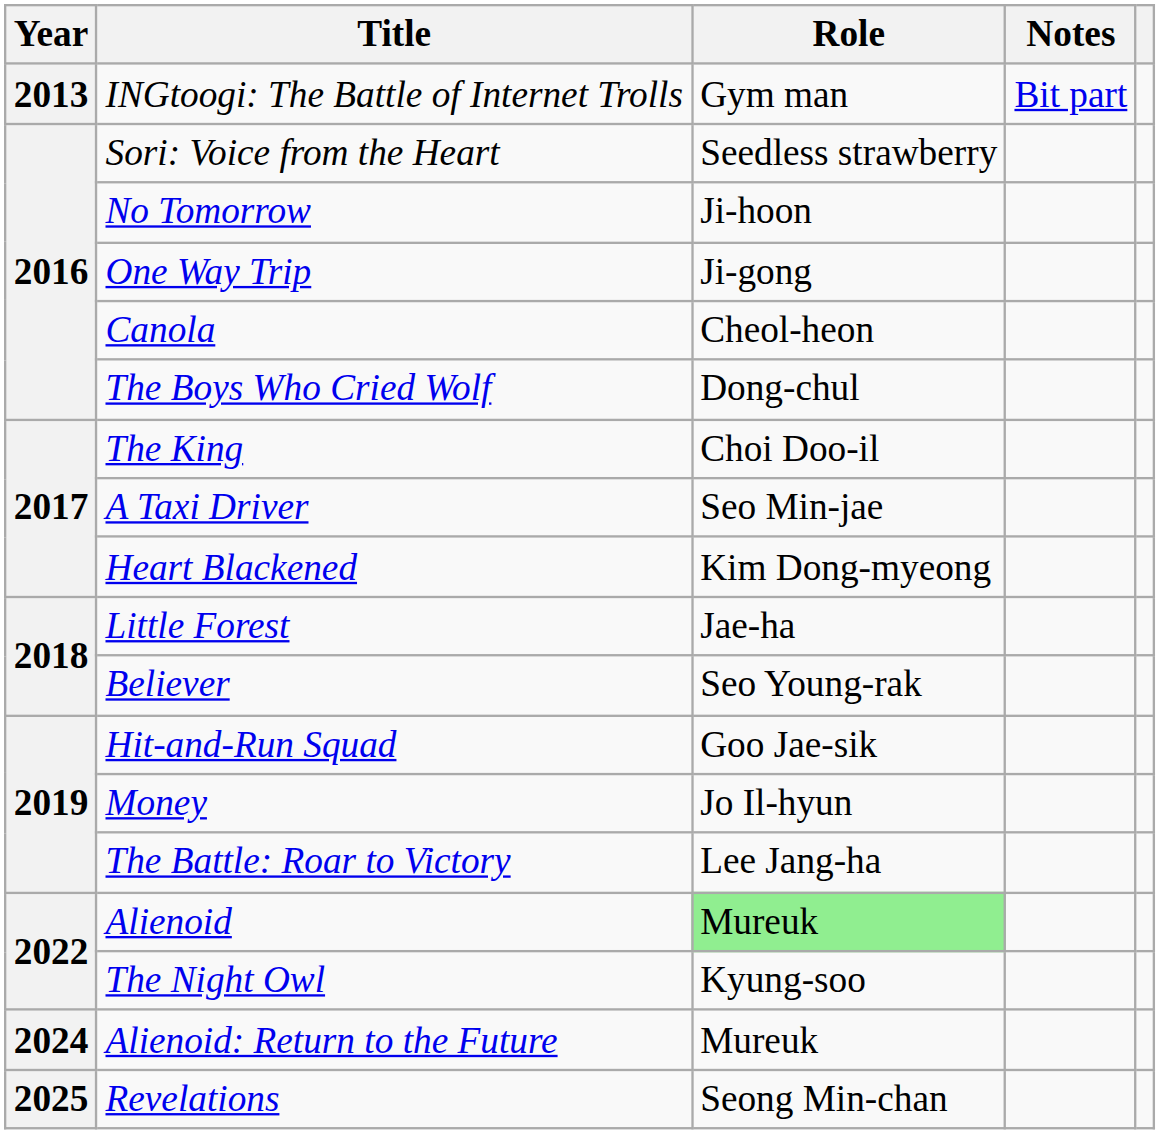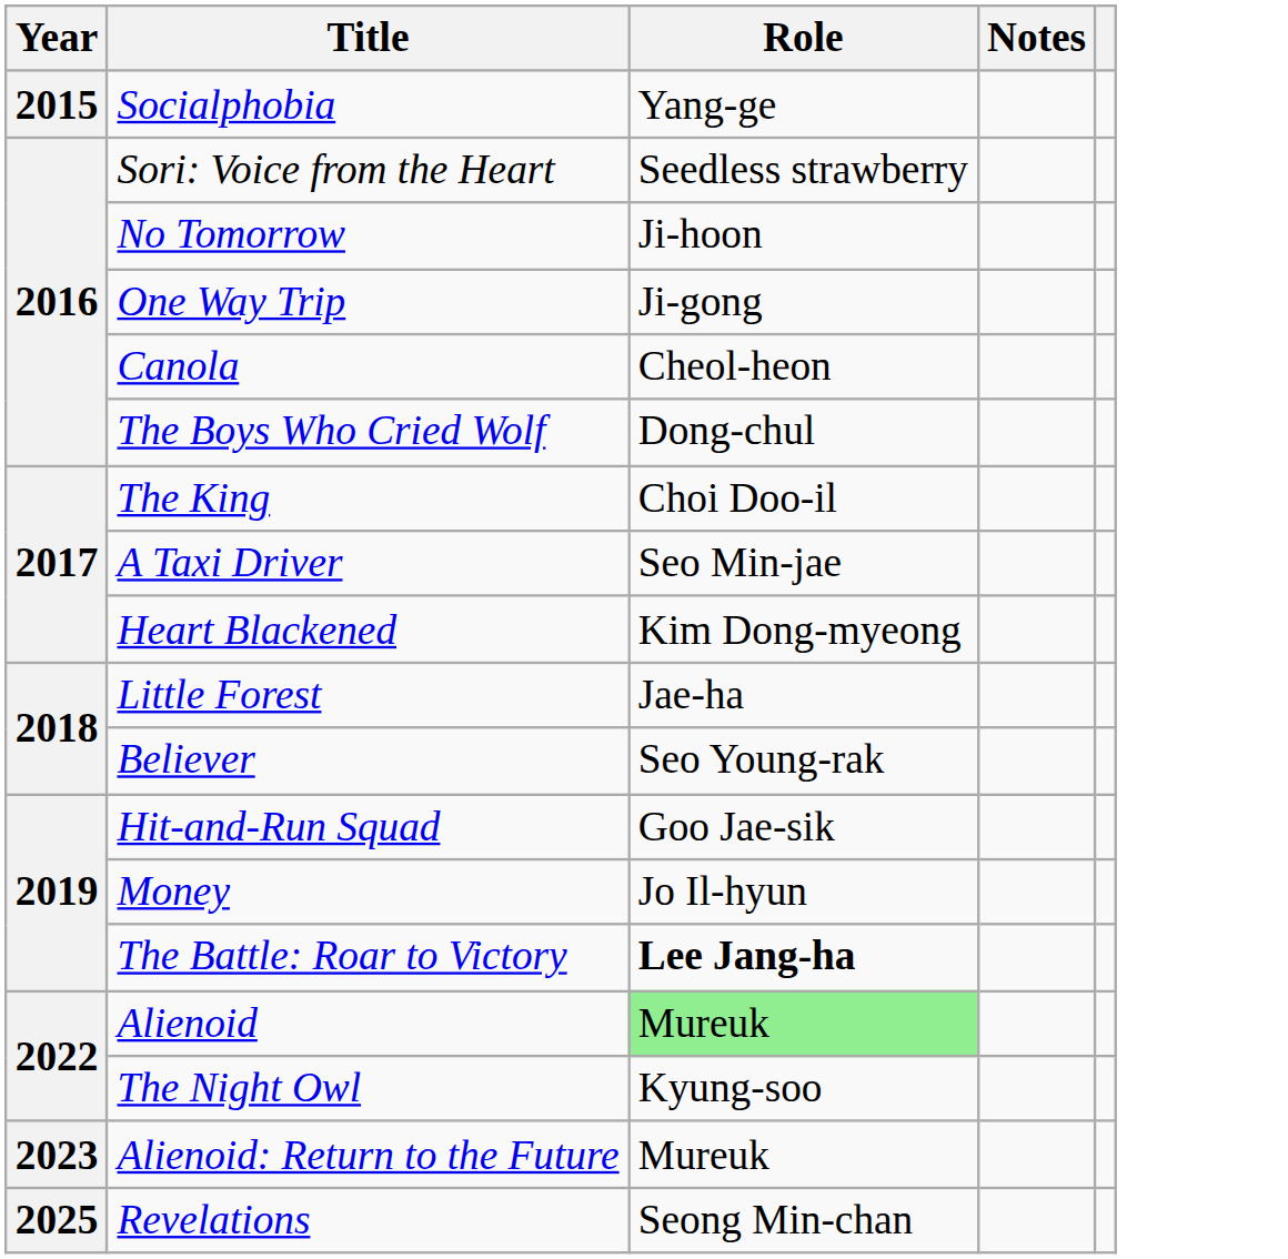 <table class="wikitable plainrowheaders sortable">
 <tr>
 <th scope="col">Year</th>
 <th scope="col">Title</th>
 <th scope="col">Role</th>
 <th scope="col" class="unsortable">Notes</th>
 <th scope="col" class="unsortable"></th>
 </tr>
 <tr>
-<th scope="row">2013</th>
-<td><em>INGtoogi: The Battle of Internet Trolls</em></td>
-<td>Gym man</td>
-<td><a href='#'>Bit part</a></td>
+<th scope="row">2015</th>
+<td><em><a href='#'>Socialphobia</a></em></td>
+<td>Yang-ge</td>
+<td></td>
 <td style="text-align:center"></td>
 </tr>
 <tr>
 <th scope="row" rowspan="5">2016</th>
 <td><em>Sori: Voice from the Heart</em></td>
 <td>Seedless strawberry</td>
 <td></td>
 <td style="text-align:center"></td>
 </tr>
 <tr>
 <td><em><a href='#'>No Tomorrow</a></em></td>
 <td>Ji-hoon</td>
 <td></td>
 <td style="text-align:center"></td>
 </tr>
 <tr>
 <td><em><a href='#'>One Way Trip</a></em></td>
 <td>Ji-gong</td>
 <td></td>
 <td style="text-align:center"></td>
 </tr>
 <tr>
 <td><em><a href='#'>Canola</a></em></td>
 <td>Cheol-heon</td>
 <td></td>
 <td style="text-align:center"></td>
 </tr>
 <tr>
 <td><em><a href='#'>The Boys Who Cried Wolf</a></em></td>
 <td>Dong-chul</td>
 <td></td>
 <td style="text-align:center"></td>
 </tr>
 <tr>
 <th scope="row" rowspan="3">2017</th>
 <td><em><a href='#'>The King</a></em></td>
 <td>Choi Doo-il</td>
 <td></td>
 <td style="text-align:center"></td>
 </tr>
 <tr>
 <td><em><a href='#'>A Taxi Driver</a></em></td>
 <td>Seo Min-jae</td>
 <td></td>
 <td style="text-align:center"></td>
 </tr>
 <tr>
 <td><em><a href='#'>Heart Blackened</a></em></td>
 <td>Kim Dong-myeong</td>
 <td></td>
 <td style="text-align:center"></td>
 </tr>
 <tr>
 <th scope="row" rowspan="2">2018</th>
 <td><em><a href='#'>Little Forest</a></em></td>
 <td>Jae-ha</td>
 <td></td>
 <td style="text-align:center"></td>
 </tr>
 <tr>
 <td><em><a href='#'>Believer</a></em></td>
 <td>Seo Young-rak</td>
 <td></td>
 <td style="text-align:center"></td>
 </tr>
 <tr>
 <th scope="row" rowspan="3">2019</th>
 <td><em><a href='#'>Hit-and-Run Squad</a></em></td>
 <td>Goo Jae-sik</td>
 <td></td>
 <td style="text-align:center"></td>
 </tr>
 <tr>
 <td><em><a href='#'>Money</a></em></td>
 <td>Jo Il-hyun</td>
 <td></td>
 <td style="text-align:center"></td>
 </tr>
 <tr>
 <td><em><a href='#'>The Battle: Roar to Victory</a></em></td>
-<td>Lee Jang-ha</td>
+<td><strong>Lee Jang-ha</strong></td>
 <td></td>
 <td style="text-align:center"></td>
 </tr>
 <tr>
 <th scope="row" rowspan="2">2022</th>
 <td><em><a href='#'>Alienoid</a></em></td>
 <td style="background: lightgreen;">Mureuk</td>
 <td></td>
 <td style="text-align:center"></td>
 </tr>
 <tr>
 <td><em><a href='#'>The Night Owl</a></em></td>
 <td>Kyung-soo</td>
 <td></td>
 <td style="text-align:center"></td>
 </tr>
 <tr>
-<th scope="row">2024</th>
+<th scope="row">2023</th>
 <td><em><a href='#'>Alienoid: Return to the Future</a></em></td>
 <td>Mureuk</td>
 <td></td>
 <td style="text-align:center"></td>
 </tr>
 <tr>
 <th scope="row">2025</th>
 <td><em><a href='#'>Revelations</a></em></td>
 <td>Seong Min-chan</td>
 <td></td>
 <td style="text-align:center"></td>
 </tr>
 </table>
